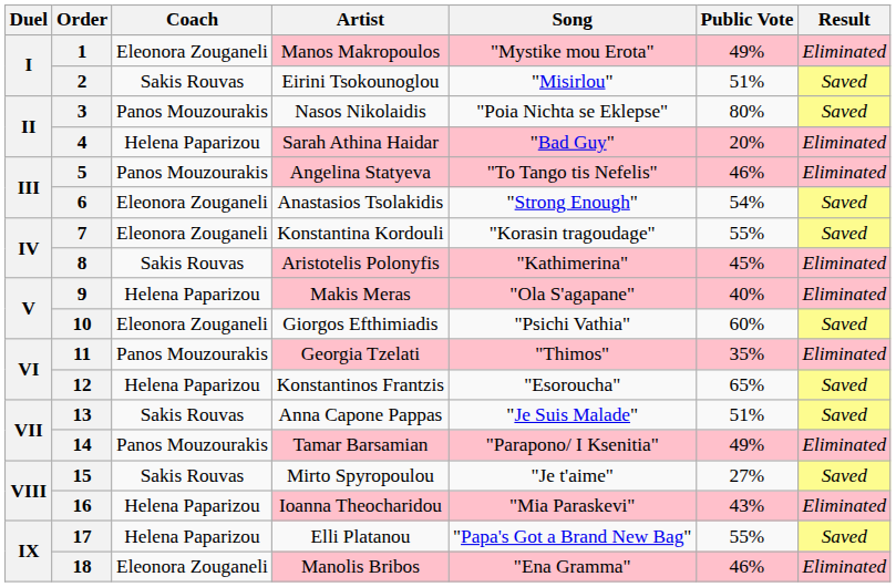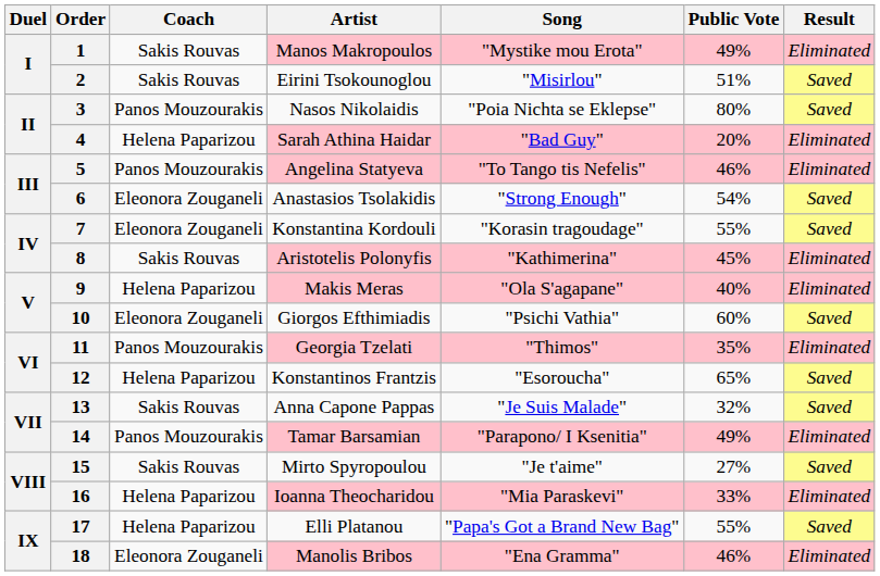 <table class="wikitable" style="text-align: center; width: auto;">
 <tr>
 <th>Duel</th>
 <th>Order</th>
 <th>Coach</th>
 <th>Artist</th>
 <th>Song</th>
 <th>Public Vote</th>
 <th>Result</th>
 </tr>
 <tr>
 <th rowspan=2>I</th>
 <th>1</th>
-<td>Eleonora Zouganeli</td>
+<td>Sakis Rouvas</td>
 <td style="background:pink;">Manos Makropoulos</td>
 <td style="background:pink;">"Mystike mou Erota"</td>
 <td style="background:pink;">49%</td>
 <td style="background:pink;"><em>Eliminated</em></td>
 </tr>
 <tr>
 <th>2</th>
 <td>Sakis Rouvas</td>
 <td>Eirini Tsokounoglou</td>
 <td>"<a href='#'>Misirlou</a>"</td>
 <td>51%</td>
 <td style="background:#fdfc8f;"><em>Saved</em></td>
 </tr>
 <tr>
 <th rowspan=2>II</th>
 <th>3</th>
 <td>Panos Mouzourakis</td>
 <td>Nasos Nikolaidis</td>
 <td>"Poia Nichta se Eklepse"</td>
 <td>80%</td>
 <td style="background:#fdfc8f;"><em>Saved</em></td>
 </tr>
 <tr>
 <th>4</th>
 <td>Helena Paparizou</td>
 <td style="background:pink;">Sarah Athina Haidar</td>
 <td style="background:pink;">"<a href='#'>Bad Guy</a>"</td>
 <td style="background:pink;">20%</td>
 <td style="background:pink;"><em>Eliminated</em></td>
 </tr>
 <tr>
 <th rowspan=2>III</th>
 <th>5</th>
 <td>Panos Mouzourakis</td>
 <td style="background:pink;">Angelina Statyeva</td>
 <td style="background:pink;">"To Tango tis Nefelis"</td>
 <td style="background:pink;">46%</td>
 <td style="background:pink;"><em>Eliminated</em></td>
 </tr>
 <tr>
 <th>6</th>
 <td>Eleonora Zouganeli</td>
 <td>Anastasios Tsolakidis</td>
 <td>"<a href='#'>Strong Enough</a>"</td>
 <td>54%</td>
 <td style="background:#fdfc8f;"><em>Saved</em></td>
 </tr>
 <tr>
 <th rowspan=2>IV</th>
 <th>7</th>
 <td>Eleonora Zouganeli</td>
 <td>Konstantina Kordouli</td>
 <td>"Korasin tragoudage"</td>
 <td>55%</td>
 <td style="background:#fdfc8f;"><em>Saved</em></td>
 </tr>
 <tr>
 <th>8</th>
 <td>Sakis Rouvas</td>
 <td style="background:pink;">Aristotelis Polonyfis</td>
 <td style="background:pink;">"Kathimerina"</td>
 <td style="background:pink;">45%</td>
 <td style="background:pink;"><em>Eliminated</em></td>
 </tr>
 <tr>
 <th rowspan=2>V</th>
 <th>9</th>
 <td>Helena Paparizou</td>
 <td style="background:pink;">Makis Meras</td>
 <td style="background:pink;">"Ola S'agapane"</td>
 <td style="background:pink;">40%</td>
 <td style="background:pink;"><em>Eliminated</em></td>
 </tr>
 <tr>
 <th>10</th>
 <td>Eleonora Zouganeli</td>
 <td>Giorgos Efthimiadis</td>
 <td>"Psichi Vathia"</td>
 <td>60%</td>
 <td style="background:#fdfc8f;"><em>Saved</em></td>
 </tr>
 <tr>
 <th rowspan=2>VI</th>
 <th>11</th>
 <td>Panos Mouzourakis</td>
 <td style="background:pink;">Georgia Tzelati</td>
 <td style="background:pink;">"Thimos"</td>
 <td style="background:pink;">35%</td>
 <td style="background:pink;"><em>Eliminated</em></td>
 </tr>
 <tr>
 <th>12</th>
 <td>Helena Paparizou</td>
 <td>Konstantinos Frantzis</td>
 <td>"Esoroucha"</td>
 <td>65%</td>
 <td style="background:#fdfc8f;"><em>Saved</em></td>
 </tr>
 <tr>
 <th rowspan=2>VII</th>
 <th>13</th>
 <td>Sakis Rouvas</td>
 <td>Anna Capone Pappas</td>
 <td>"<a href='#'>Je Suis Malade</a>"</td>
-<td>51%</td>
+<td>32%</td>
 <td style="background:#fdfc8f;"><em>Saved</em></td>
 </tr>
 <tr>
 <th>14</th>
 <td>Panos Mouzourakis</td>
 <td style="background:pink;">Tamar Barsamian</td>
 <td style="background:pink;">"Parapono/ I Ksenitia"</td>
 <td style="background:pink;">49%</td>
 <td style="background:pink;"><em>Eliminated</em></td>
 </tr>
 <tr>
 <th rowspan=2>VIII</th>
 <th>15</th>
 <td>Sakis Rouvas</td>
 <td>Mirto Spyropoulou</td>
 <td>"Je t'aime"</td>
 <td>27%</td>
 <td style="background:#fdfc8f;"><em>Saved</em></td>
 </tr>
 <tr>
 <th>16</th>
 <td>Helena Paparizou</td>
 <td style="background:pink;">Ioanna Theocharidou</td>
 <td style="background:pink;">"Mia Paraskevi"</td>
-<td style="background:pink;">43%</td>
+<td style="background:pink;">33%</td>
 <td style="background:pink;"><em>Eliminated</em></td>
 </tr>
 <tr>
 <th rowspan=2>IX</th>
 <th>17</th>
 <td>Helena Paparizou</td>
 <td>Elli Platanou</td>
 <td>"<a href='#'>Papa's Got a Brand New Bag</a>"</td>
 <td>55%</td>
 <td style="background:#fdfc8f;"><em>Saved</em></td>
 </tr>
 <tr>
 <th>18</th>
 <td>Eleonora Zouganeli</td>
 <td style="background:pink;">Manolis Bribos</td>
 <td style="background:pink;">"Ena Gramma"</td>
 <td style="background:pink;">46%</td>
 <td style="background:pink;"><em>Eliminated</em></td>
 </tr>
 </table>
